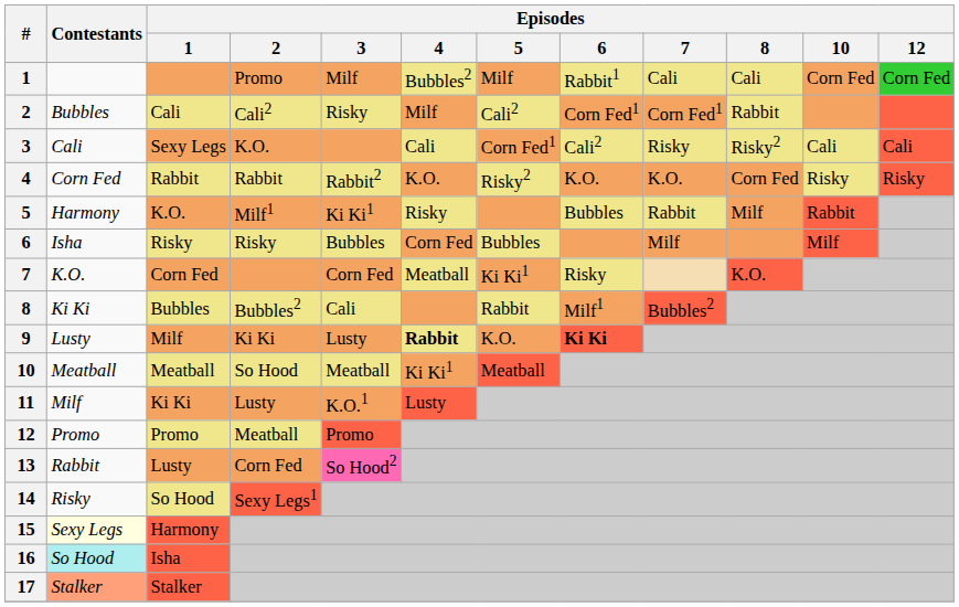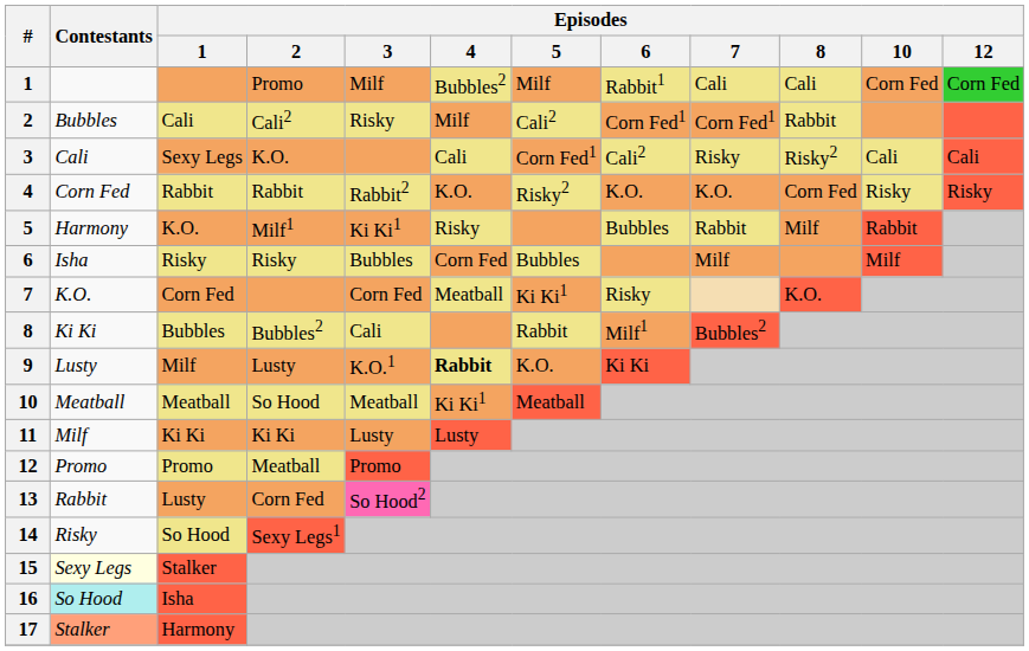 <table class="wikitable">
 <tr>
 <th width="30" rowspan=2>#</th>
 <th rowspan=2>Contestants</th>
 <th colspan=10>Episodes</th>
 </tr>
 <tr>
 <th>1</th>
 <th>2</th>
 <th>3</th>
 <th>4</th>
 <th>5</th>
 <th>6</th>
 <th>7</th>
 <th>8</th>
 <th>10</th>
 <th>12</th>
 </tr>
 <tr>
 <th>1</th>
 <td></td>
 <td bgcolor="sandybrown"></td>
 <td bgcolor="sandybrown">Promo</td>
 <td bgcolor="sandybrown">Milf</td>
 <td bgcolor="khaki">Bubbles<sup>2</sup></td>
 <td bgcolor="sandybrown">Milf</td>
 <td bgcolor="khaki">Rabbit<sup>1</sup></td>
 <td bgcolor="khaki">Cali</td>
 <td bgcolor="khaki">Cali</td>
 <td bgcolor="sandybrown">Corn Fed</td>
 <td bgcolor="limegreen">Corn Fed</td>
 </tr>
 <tr>
 <th>2</th>
 <td><em>Bubbles</em></td>
 <td bgcolor="khaki">Cali</td>
 <td bgcolor="khaki">Cali<sup>2</sup></td>
 <td bgcolor="khaki">Risky</td>
 <td bgcolor="sandybrown">Milf</td>
 <td bgcolor="khaki">Cali<sup>2</sup></td>
 <td bgcolor="sandybrown">Corn Fed<sup>1</sup></td>
 <td bgcolor="sandybrown">Corn Fed<sup>1</sup></td>
 <td bgcolor="khaki">Rabbit</td>
 <td bgcolor="sandybrown"></td>
 <td bgcolor="tomato"></td>
 </tr>
 <tr>
 <th>3</th>
 <td><em>Cali</em></td>
 <td bgcolor="sandybrown">Sexy Legs</td>
 <td bgcolor="sandybrown">K.O.</td>
 <td bgcolor="sandybrown"></td>
 <td bgcolor="khaki">Cali</td>
 <td bgcolor="sandybrown">Corn Fed<sup>1</sup></td>
 <td bgcolor="khaki">Cali<sup>2</sup></td>
 <td bgcolor="khaki">Risky</td>
 <td bgcolor="khaki">Risky<sup>2</sup></td>
 <td bgcolor="khaki">Cali</td>
 <td bgcolor="tomato">Cali</td>
 </tr>
 <tr>
 <th>4</th>
 <td><em>Corn Fed</em></td>
 <td bgcolor="khaki">Rabbit</td>
 <td bgcolor="khaki">Rabbit</td>
 <td bgcolor="khaki">Rabbit<sup>2</sup></td>
 <td bgcolor="sandybrown">K.O.</td>
 <td bgcolor="khaki">Risky<sup>2</sup></td>
 <td bgcolor="sandybrown">K.O.</td>
 <td bgcolor="sandybrown">K.O.</td>
 <td bgcolor="sandybrown">Corn Fed</td>
 <td bgcolor="khaki">Risky</td>
 <td bgcolor="tomato">Risky</td>
 </tr>
 <tr>
 <th>5</th>
 <td><em>Harmony</em></td>
 <td bgcolor="sandybrown">K.O.</td>
 <td bgcolor="sandybrown">Milf<sup>1</sup></td>
 <td bgcolor="sandybrown">Ki Ki<sup>1</sup></td>
 <td bgcolor="khaki">Risky</td>
 <td bgcolor="sandybrown"></td>
 <td bgcolor="khaki">Bubbles</td>
 <td bgcolor="khaki">Rabbit</td>
 <td bgcolor="sandybrown">Milf</td>
 <td bgcolor="tomato">Rabbit</td>
 <td bgcolor="#CCCCCC"></td>
 </tr>
 <tr>
 <th>6</th>
 <td><em>Isha</em></td>
 <td bgcolor="khaki">Risky</td>
 <td bgcolor="khaki">Risky</td>
 <td bgcolor="khaki">Bubbles</td>
 <td bgcolor="sandybrown">Corn Fed</td>
 <td bgcolor="khaki">Bubbles</td>
 <td bgcolor="sandybrown"></td>
 <td bgcolor="sandybrown">Milf</td>
 <td bgcolor="sandybrown"></td>
 <td bgcolor="tomato">Milf</td>
 <td bgcolor="#CCCCCC"></td>
 </tr>
 <tr>
 <th>7</th>
 <td><em>K.O.</em></td>
 <td bgcolor="sandybrown">Corn Fed</td>
 <td bgcolor="sandybrown"></td>
 <td bgcolor="sandybrown">Corn Fed</td>
 <td bgcolor="khaki">Meatball</td>
 <td bgcolor="sandybrown">Ki Ki<sup>1</sup></td>
 <td bgcolor="khaki">Risky</td>
 <td bgcolor="wheat"></td>
 <td bgcolor="tomato">K.O.</td>
 <td bgcolor="#CCCCCC" colspan=2></td>
 </tr>
 <tr>
 <th>8</th>
 <td><em>Ki Ki</em></td>
 <td bgcolor="khaki">Bubbles</td>
 <td bgcolor="khaki">Bubbles<sup>2</sup></td>
 <td bgcolor="khaki">Cali</td>
 <td bgcolor="sandybrown"></td>
 <td bgcolor="khaki">Rabbit</td>
 <td bgcolor="sandybrown">Milf<sup>1</sup></td>
 <td bgcolor="tomato">Bubbles<sup>2</sup></td>
 <td bgcolor="#CCCCCC" colspan=3></td>
 </tr>
 <tr>
 <th>9</th>
 <td><em>Lusty</em></td>
 <td bgcolor="sandybrown">Milf</td>
-<td bgcolor="sandybrown">Ki Ki</td>
 <td bgcolor="sandybrown">Lusty</td>
+<td bgcolor="sandybrown">K.O.<sup>1</sup></td>
 <td bgcolor="khaki"><strong>Rabbit</strong></td>
 <td bgcolor="sandybrown">K.O.</td>
-<td bgcolor="tomato"><strong>Ki Ki</strong></td>
+<td bgcolor="tomato">Ki Ki</td>
 <td bgcolor="#CCCCCC" colspan=4></td>
 </tr>
 <tr>
 <th>10</th>
 <td><em>Meatball</em></td>
 <td bgcolor="khaki">Meatball</td>
 <td bgcolor="khaki">So Hood</td>
 <td bgcolor="khaki">Meatball</td>
 <td bgcolor="sandybrown">Ki Ki<sup>1</sup></td>
 <td bgcolor="tomato">Meatball</td>
 <td bgcolor="#CCCCCC" colspan=5></td>
 </tr>
 <tr>
 <th>11</th>
 <td><em>Milf</em></td>
 <td bgcolor="sandybrown">Ki Ki</td>
+<td bgcolor="sandybrown">Ki Ki</td>
 <td bgcolor="sandybrown">Lusty</td>
-<td bgcolor="sandybrown">K.O.<sup>1</sup></td>
 <td bgcolor="tomato">Lusty</td>
 <td bgcolor="#CCCCCC" colspan=6></td>
 </tr>
 <tr>
 <th>12</th>
 <td><em>Promo</em></td>
 <td bgcolor="khaki">Promo</td>
 <td bgcolor="khaki">Meatball</td>
 <td bgcolor="tomato">Promo</td>
 <td bgcolor="#CCCCCC" colspan=7></td>
 </tr>
 <tr>
 <th>13</th>
 <td><em>Rabbit</em></td>
 <td bgcolor="sandybrown">Lusty</td>
 <td bgcolor="sandybrown">Corn Fed</td>
 <td bgcolor="hotpink">So Hood<sup>2</sup></td>
 <td bgcolor="#CCCCCC" colspan=7></td>
 </tr>
 <tr>
 <th>14</th>
 <td><em>Risky</em></td>
 <td bgcolor="khaki">So Hood</td>
 <td bgcolor="tomato">Sexy Legs<sup>1</sup></td>
 <td bgcolor="#CCCCCC" colspan=8></td>
 </tr>
 <tr>
 <th>15</th>
 <td style="background: lightyellow;"><em>Sexy Legs</em></td>
-<td bgcolor="tomato">Harmony</td>
+<td bgcolor="tomato">Stalker</td>
 <td bgcolor="#CCCCCC" colspan=9></td>
 </tr>
 <tr>
 <th>16</th>
 <td style="background: paleturquoise;"><em>So Hood</em></td>
 <td bgcolor="tomato">Isha</td>
 <td bgcolor="#CCCCCC" colspan=9></td>
 </tr>
 <tr>
 <th>17</th>
 <td style="background: lightsalmon;"><em>Stalker</em></td>
-<td bgcolor="tomato">Stalker</td>
+<td bgcolor="tomato">Harmony</td>
 <td bgcolor="#CCCCCC" colspan=9></td>
 </tr>
 <tr>
 </tr>
 </table>
